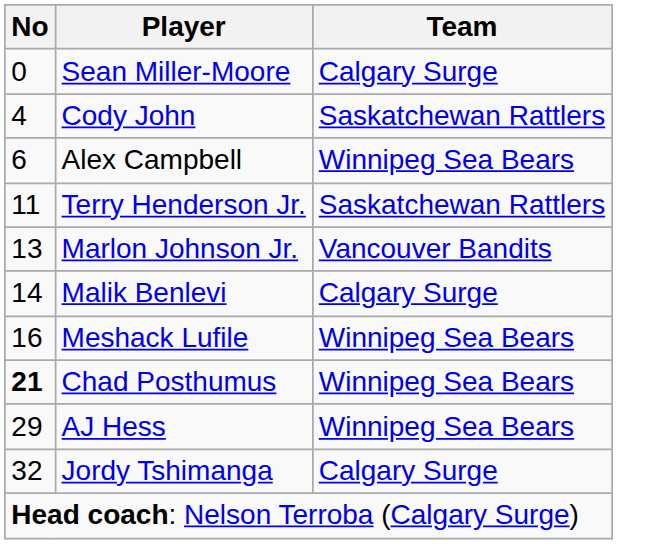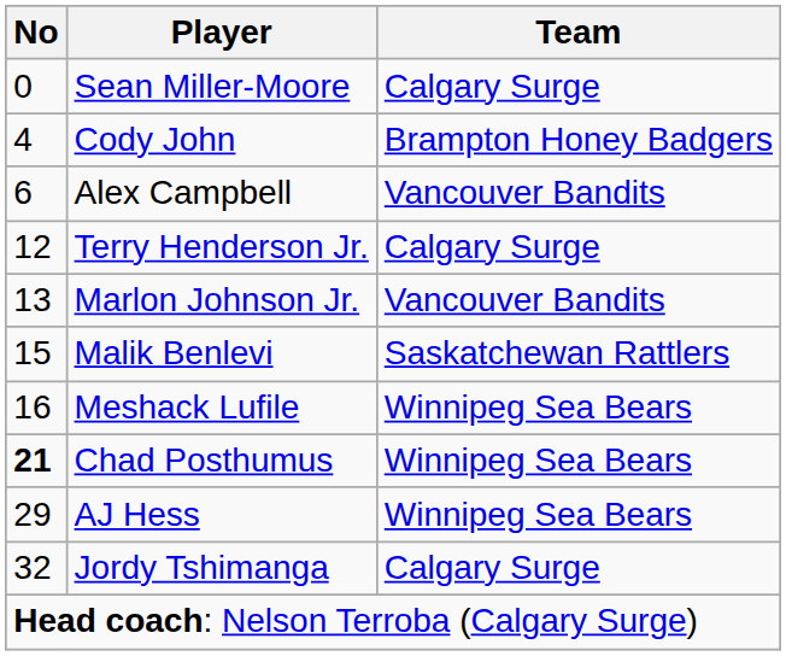 <table class="wikitable">
 <tr>
 <th>No</th>
 <th>Player</th>
 <th>Team</th>
 </tr>
 <tr>
 <td>0</td>
 <td><a href='#'>Sean Miller-Moore</a></td>
 <td><a href='#'>Calgary Surge</a></td>
 </tr>
 <tr>
 <td>4</td>
 <td><a href='#'>Cody John</a></td>
-<td><a href='#'>Saskatchewan Rattlers</a></td>
+<td><a href='#'>Brampton Honey Badgers</a></td>
 </tr>
 <tr>
 <td>6</td>
 <td>Alex Campbell</td>
-<td><a href='#'>Winnipeg Sea Bears</a></td>
+<td><a href='#'>Vancouver Bandits</a></td>
 </tr>
 <tr>
-<td>11</td>
+<td>12</td>
 <td><a href='#'>Terry Henderson Jr.</a></td>
-<td><a href='#'>Saskatchewan Rattlers</a></td>
+<td><a href='#'>Calgary Surge</a></td>
 </tr>
 <tr>
 <td>13</td>
 <td><a href='#'>Marlon Johnson Jr.</a></td>
 <td><a href='#'>Vancouver Bandits</a></td>
 </tr>
 <tr>
-<td>14</td>
+<td>15</td>
 <td><a href='#'>Malik Benlevi</a></td>
-<td><a href='#'>Calgary Surge</a></td>
+<td><a href='#'>Saskatchewan Rattlers</a></td>
 </tr>
 <tr>
 <td>16</td>
 <td><a href='#'>Meshack Lufile</a></td>
 <td><a href='#'>Winnipeg Sea Bears</a></td>
 </tr>
 <tr>
 <td><strong>21</strong></td>
 <td><a href='#'>Chad Posthumus</a></td>
 <td><a href='#'>Winnipeg Sea Bears</a></td>
 </tr>
 <tr>
 <td>29</td>
 <td><a href='#'>AJ Hess</a></td>
 <td><a href='#'>Winnipeg Sea Bears</a></td>
 </tr>
 <tr>
 <td>32</td>
 <td><a href='#'>Jordy Tshimanga</a></td>
 <td><a href='#'>Calgary Surge</a></td>
 </tr>
 <tr>
 <td colspan="3"><strong>Head coach</strong>: <a href='#'>Nelson Terroba</a> (<a href='#'>Calgary Surge</a>)</td>
 </tr>
 </table>
